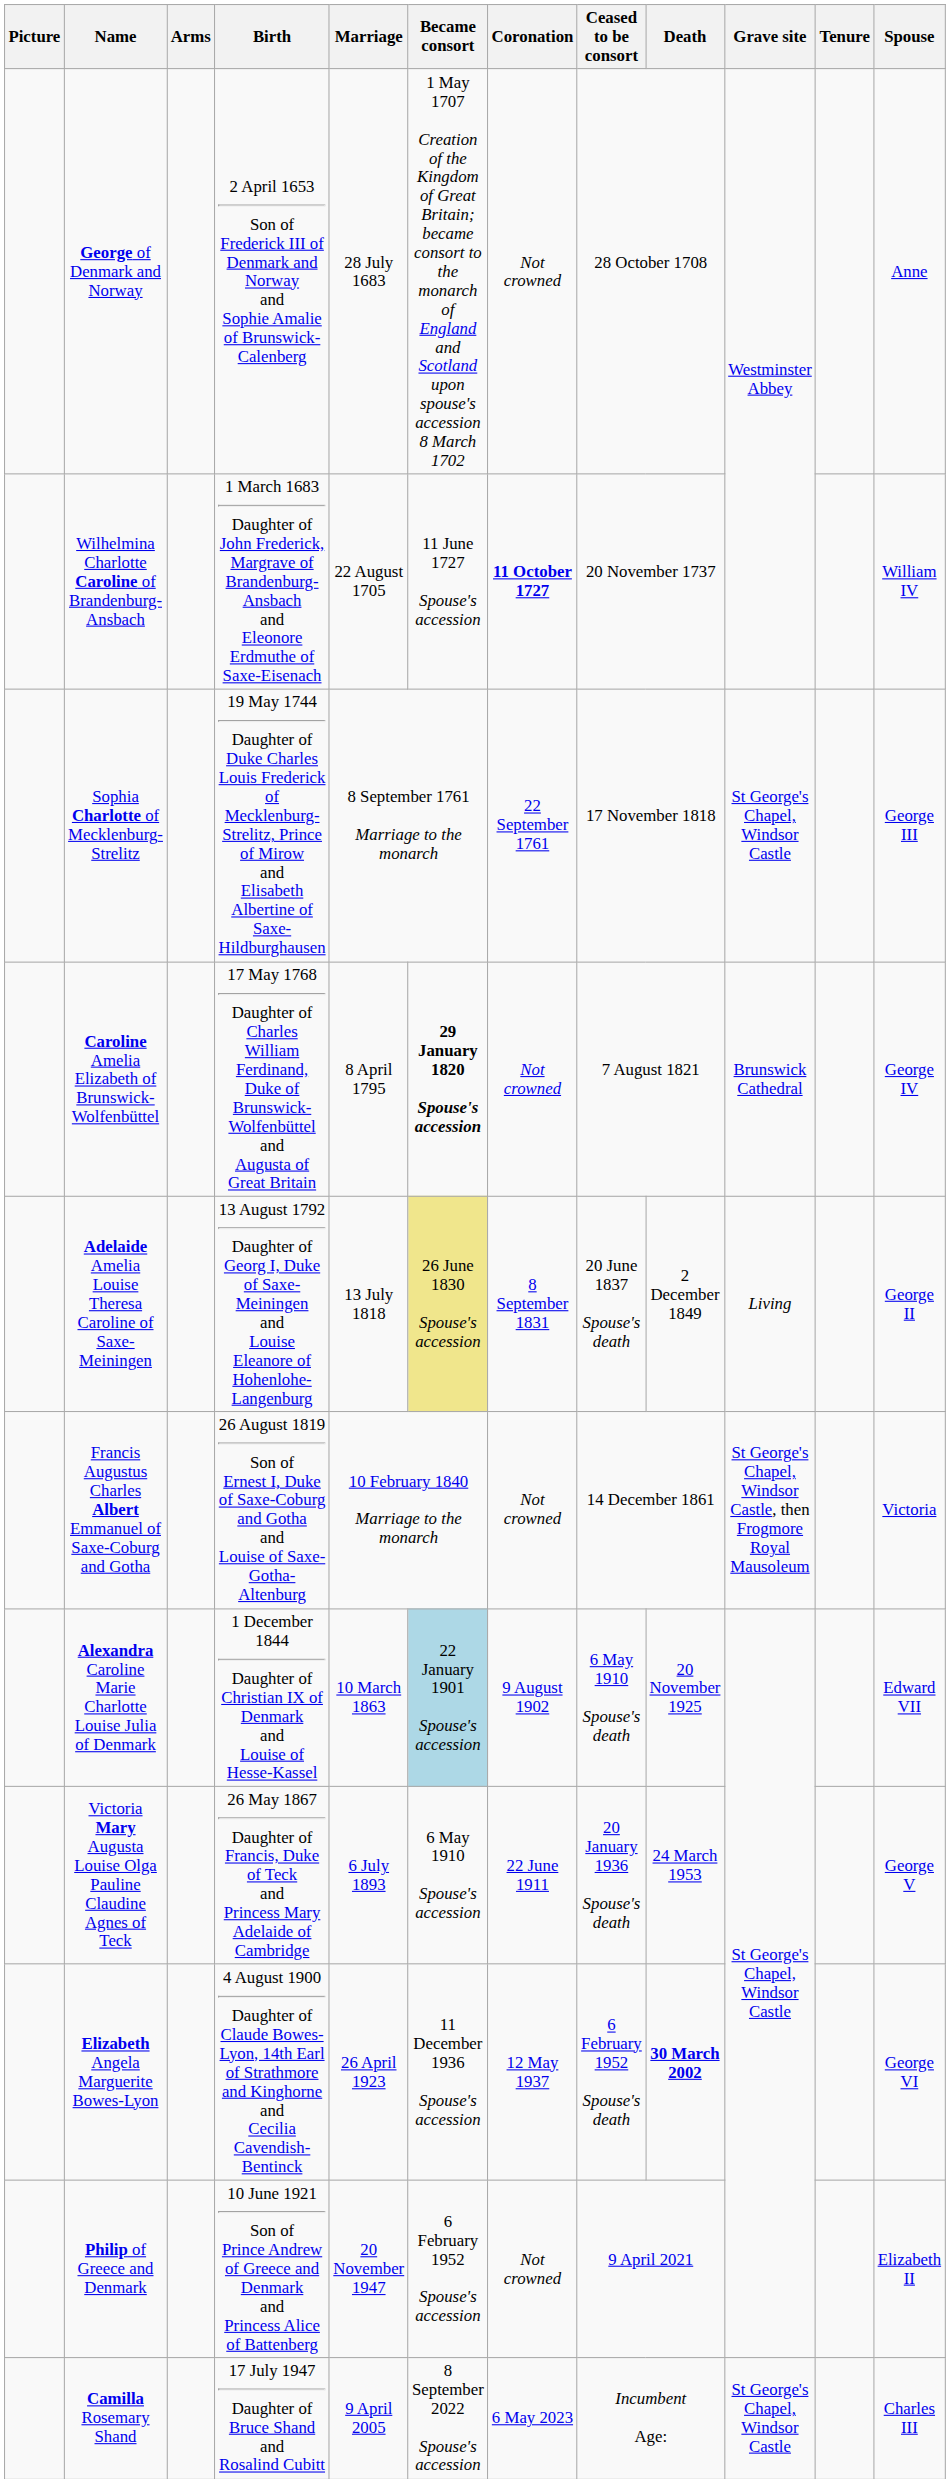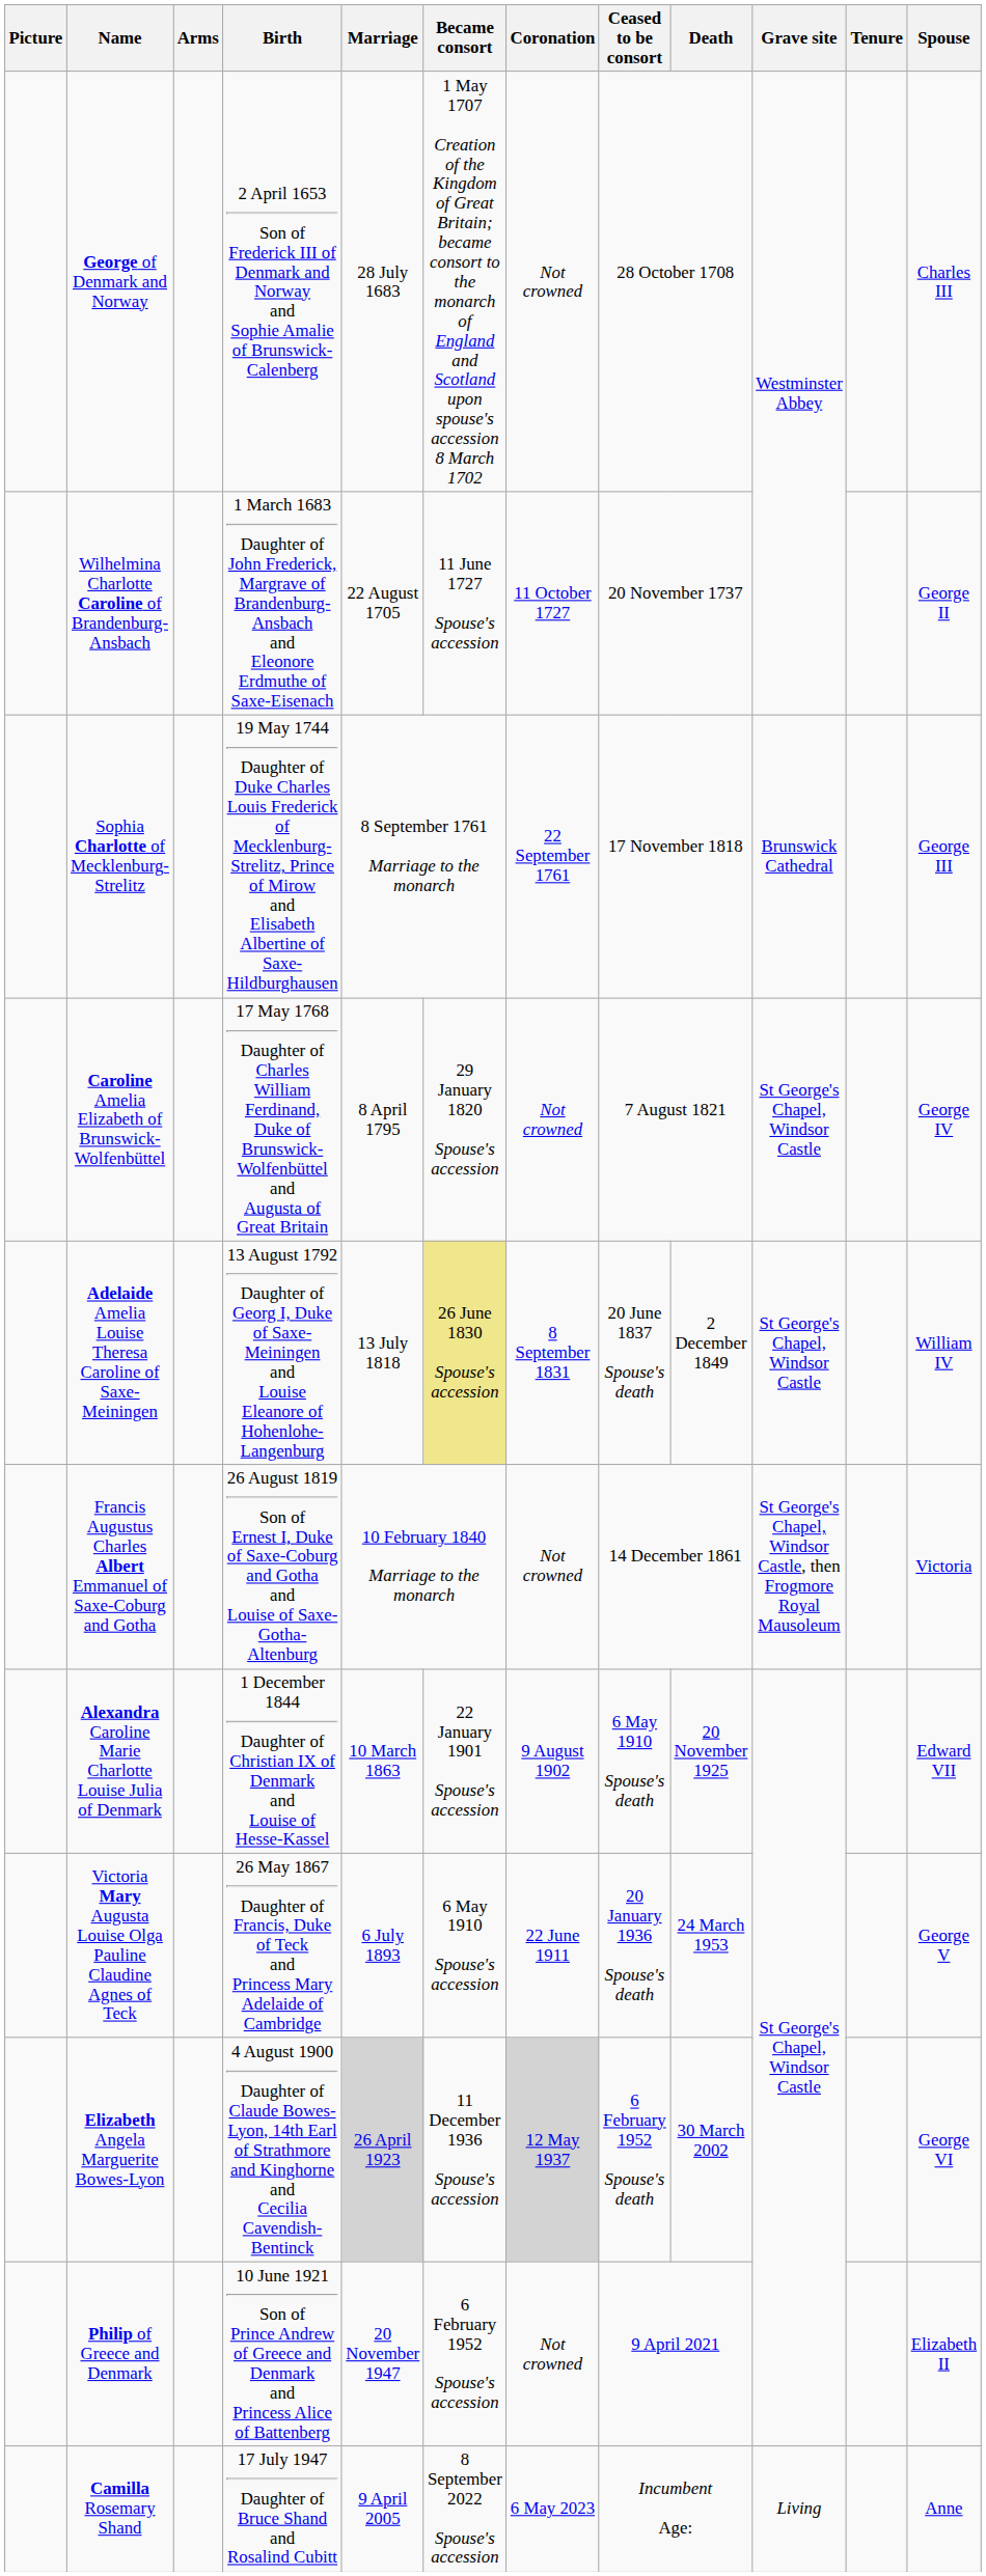 <table width=100% class="wikitable sortable" style="text-align:center">
 <tr>
 <th class="unsortable">Picture</th>
 <th class="unsortable">Name</th>
 <th class="unsortable">Arms</th>
 <th class="unsortable">Birth</th>
 <th>Marriage</th>
 <th class="unsortable">Became consort</th>
 <th class="unsortable">Coronation</th>
 <th class="unsortable">Ceased to be consort</th>
 <th class="unsortable">Death</th>
 <th class="unsortable">Grave site</th>
 <th>Tenure</th>
 <th class="unsortable">Spouse</th>
 </tr>
 <tr>
 <td></td>
 <td><a href='#'><strong>George</strong> of Denmark and Norway</a></td>
 <td></td>
 <td>2 April 1653<hr>Son of<br><a href='#'>Frederick III of Denmark and Norway</a><br> and<br><a href='#'>Sophie Amalie of Brunswick-Calenberg</a></td>
 <td>28 July 1683</td>
 <td>1 May 1707<br><br><em>Creation of the Kingdom of Great Britain; became consort to the monarch of <a href='#'>England</a> and <a href='#'>Scotland</a> upon spouse's accession 8 March 1702</em></td>
 <td><em>Not crowned</em></td>
 <td colspan="2">28 October 1708<br><br></td>
 <td rowspan="2"><a href='#'>Westminster Abbey</a></td>
 <td></td>
-<td><a href='#'>Anne</a></td>
+<td><a href='#'>Charles III</a></td>
 </tr>
 <tr>
 <td></td>
 <td><a href='#'>Wilhelmina Charlotte <strong>Caroline</strong> of Brandenburg-Ansbach</a></td>
 <td></td>
 <td>1 March 1683<hr>Daughter of<br><a href='#'>John Frederick, Margrave of Brandenburg-Ansbach</a><br>and<br><a href='#'>Eleonore Erdmuthe of Saxe-Eisenach</a></td>
 <td>22 August 1705</td>
 <td>11 June 1727<br><br><em>Spouse's accession</em></td>
-<td><strong><a href='#'>11 October 1727</a></strong></td>
+<td><a href='#'>11 October 1727</a></td>
 <td colspan="2">20 November 1737<br><br></td>
 <td></td>
-<td><a href='#'>William IV</a></td>
+<td><a href='#'>George II</a></td>
 </tr>
 <tr>
 <td></td>
 <td><a href='#'>Sophia <strong>Charlotte</strong> of Mecklenburg-Strelitz</a></td>
 <td><br><br></td>
 <td>19 May 1744<hr>Daughter of<br><a href='#'>Duke Charles Louis Frederick of Mecklenburg-Strelitz, Prince of Mirow</a><br>and<br><a href='#'>Elisabeth Albertine of Saxe-Hildburghausen</a></td>
 <td colspan="2">8 September 1761<br><br><em>Marriage to the monarch</em></td>
 <td><a href='#'>22 September 1761</a></td>
 <td colspan="2">17 November 1818<br><br></td>
-<td><a href='#'>St George's Chapel, Windsor Castle</a></td>
+<td><a href='#'>Brunswick Cathedral</a></td>
 <td></td>
 <td><a href='#'>George III</a></td>
 </tr>
 <tr>
 <td></td>
 <td><a href='#'><strong>Caroline</strong> Amelia Elizabeth of Brunswick-Wolfenbüttel</a></td>
 <td></td>
 <td>17 May 1768<hr>Daughter of<br><a href='#'>Charles William Ferdinand, Duke of Brunswick-Wolfenbüttel</a><br>and<br><a href='#'>Augusta of Great Britain</a></td>
 <td>8 April 1795</td>
-<td><strong>29 January 1820<br><br><em>Spouse's accession</em></strong></td>
+<td>29 January 1820<br><br><em>Spouse's accession</em></td>
 <td><em><a href='#'>Not crowned</a></em></td>
 <td colspan="2">7 August 1821<br><br></td>
-<td><a href='#'>Brunswick Cathedral</a></td>
+<td><a href='#'>St George's Chapel, Windsor Castle</a></td>
 <td></td>
 <td><a href='#'>George IV</a></td>
 </tr>
 <tr>
 <td></td>
 <td><a href='#'><strong>Adelaide</strong> Amelia Louise Theresa Caroline of Saxe-Meiningen</a></td>
 <td></td>
 <td>13 August 1792<hr>Daughter of<br><a href='#'>Georg I, Duke of Saxe-Meiningen</a><br>and<br><a href='#'>Louise Eleanore of Hohenlohe-Langenburg</a></td>
 <td>13 July 1818</td>
 <td style="background: khaki;">26 June 1830<br><br><em>Spouse's accession</em></td>
 <td><a href='#'>8 September 1831</a></td>
 <td>20 June 1837<br><br><em>Spouse's death</em></td>
 <td>2 December 1849<br><br></td>
-<td><em>Living</em></td>
+<td><a href='#'>St George's Chapel, Windsor Castle</a></td>
 <td></td>
-<td><a href='#'>George II</a></td>
+<td><a href='#'>William IV</a></td>
 </tr>
 <tr>
 <td></td>
 <td><a href='#'>Francis Augustus Charles <strong>Albert</strong> Emmanuel of Saxe-Coburg and Gotha</a></td>
 <td></td>
 <td>26 August 1819<hr>Son of<br><a href='#'>Ernest I, Duke of Saxe-Coburg and Gotha</a><br>and<br><a href='#'>Louise of Saxe-Gotha-Altenburg</a></td>
 <td colspan="2"><a href='#'>10 February 1840</a><br><br><em>Marriage to the monarch</em></td>
 <td><em>Not crowned</em></td>
 <td colspan="2">14 December 1861<br><br></td>
 <td><a href='#'>St George's Chapel, Windsor Castle</a>, then <a href='#'>Frogmore Royal Mausoleum</a></td>
 <td></td>
 <td><a href='#'>Victoria</a></td>
 </tr>
 <tr>
 <td></td>
 <td><a href='#'><strong>Alexandra</strong> Caroline Marie Charlotte Louise Julia of Denmark</a></td>
 <td></td>
 <td>1 December 1844<hr>Daughter of<br><a href='#'>Christian IX of Denmark</a><br>and<br><a href='#'>Louise of Hesse-Kassel</a></td>
 <td><a href='#'>10 March 1863</a></td>
-<td style="background: lightblue;">22 January 1901<br><br><em>Spouse's accession</em></td>
+<td>22 January 1901<br><br><em>Spouse's accession</em></td>
 <td><a href='#'>9 August 1902</a></td>
 <td><a href='#'>6 May 1910</a><br><br><em>Spouse's death</em></td>
 <td><a href='#'>20 November 1925</a><br><br></td>
 <td rowspan="4"><a href='#'>St George's Chapel, Windsor Castle</a></td>
 <td></td>
 <td><a href='#'>Edward VII</a></td>
 </tr>
 <tr>
 <td></td>
 <td><a href='#'>Victoria <strong>Mary</strong> Augusta Louise Olga Pauline Claudine Agnes of Teck</a></td>
 <td></td>
 <td>26 May 1867<hr>Daughter of<br><a href='#'>Francis, Duke of Teck</a><br>and<br><a href='#'>Princess Mary Adelaide of Cambridge</a></td>
 <td><a href='#'>6 July 1893</a></td>
 <td>6 May 1910<br><br><em>Spouse's accession</em></td>
 <td><a href='#'>22 June 1911</a></td>
 <td><a href='#'>20 January 1936</a><br><br><em>Spouse's death</em></td>
 <td><a href='#'>24 March 1953</a><br><br></td>
 <td></td>
 <td><a href='#'>George V</a></td>
 </tr>
 <tr>
 <td></td>
 <td><a href='#'><strong>Elizabeth</strong> Angela Marguerite Bowes-Lyon</a></td>
 <td></td>
 <td>4 August 1900<hr>Daughter of<br><a href='#'>Claude Bowes-Lyon, 14th Earl of Strathmore and Kinghorne</a><br>and<br><a href='#'>Cecilia Cavendish-Bentinck</a></td>
-<td><a href='#'>26 April 1923</a></td>
+<td style="background: lightgrey;"><a href='#'>26 April 1923</a></td>
 <td>11 December 1936<br><br><em>Spouse's accession</em></td>
-<td><a href='#'>12 May 1937</a></td>
+<td style="background: lightgrey;"><a href='#'>12 May 1937</a></td>
 <td><a href='#'>6 February 1952</a><br><br><em>Spouse's death</em></td>
-<td><strong><a href='#'>30 March 2002</a><br><br></strong></td>
+<td><a href='#'>30 March 2002</a><br><br></td>
 <td></td>
 <td><a href='#'>George VI</a></td>
 </tr>
 <tr>
 <td></td>
 <td><a href='#'><strong>Philip</strong> of Greece and Denmark</a></td>
 <td></td>
 <td>10 June 1921<hr>Son of<br><a href='#'>Prince Andrew of Greece and Denmark</a><br>and<br><a href='#'>Princess Alice of Battenberg</a></td>
 <td><a href='#'>20 November 1947</a></td>
 <td>6 February 1952<br><br><em>Spouse's accession</em></td>
 <td><em>Not crowned</em></td>
 <td colspan="2"><a href='#'>9 April 2021</a><br><br></td>
 <td></td>
 <td><a href='#'>Elizabeth II</a></td>
 </tr>
 <tr>
 <td></td>
 <td><a href='#'><strong>Camilla</strong> Rosemary Shand</a></td>
 <td></td>
 <td>17 July 1947<hr>Daughter of<br><a href='#'>Bruce Shand</a><br>and<br><a href='#'>Rosalind Cubitt</a></td>
 <td><a href='#'>9 April 2005</a></td>
 <td>8 September 2022<br><br><em>Spouse's accession</em></td>
 <td><a href='#'>6 May 2023</a></td>
 <td colspan="2"><em>Incumbent<br><br></em> Age: </td>
-<td><a href='#'>St George's Chapel, Windsor Castle</a></td>
+<td><em>Living</em></td>
 <td></td>
-<td><a href='#'>Charles III</a></td>
+<td><a href='#'>Anne</a></td>
 </tr>
 </table>
